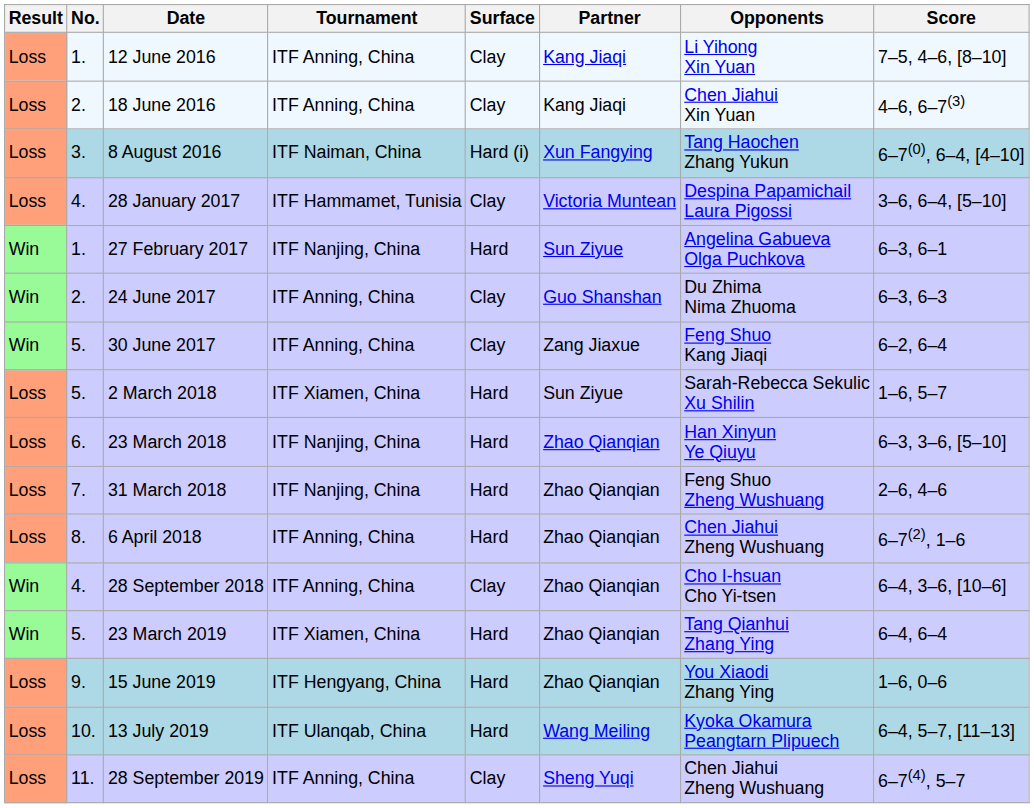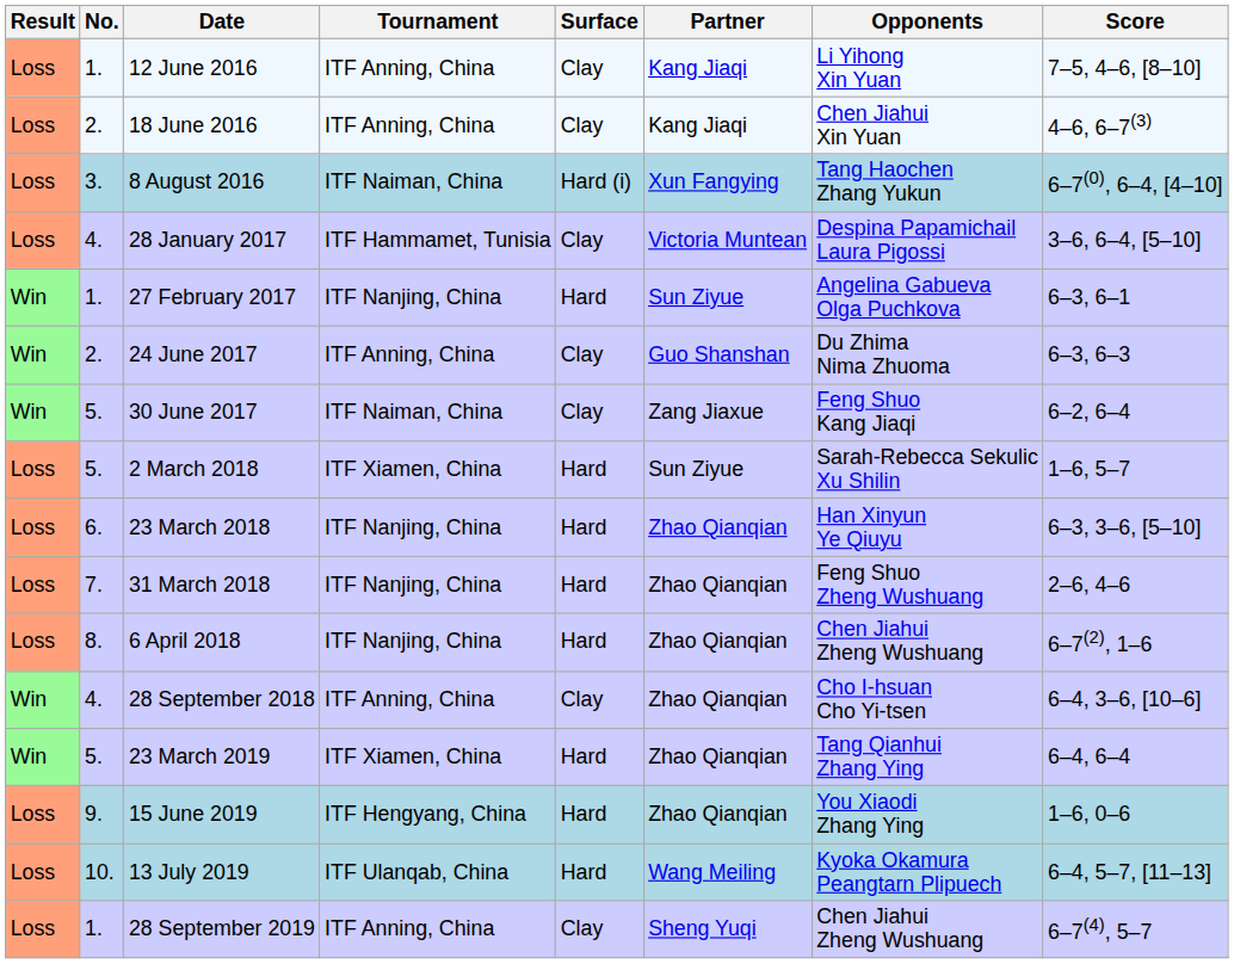 <table class="sortable wikitable">
 <tr>
 <th>Result</th>
 <th>No.</th>
 <th>Date</th>
 <th>Tournament</th>
 <th>Surface</th>
 <th>Partner</th>
 <th>Opponents</th>
 <th class="unsortable">Score</th>
 </tr>
 <tr style="background:#f0f8ff;">
 <td style="background:#ffa07a;">Loss</td>
 <td>1.</td>
 <td>12 June 2016</td>
 <td>ITF Anning, China</td>
 <td>Clay</td>
 <td> <a href='#'>Kang Jiaqi</a></td>
 <td> <a href='#'>Li Yihong</a> <br>  <a href='#'>Xin Yuan</a></td>
 <td>7–5, 4–6, [8–10]</td>
 </tr>
 <tr style="background:#f0f8ff;">
 <td style="background:#ffa07a;">Loss</td>
 <td>2.</td>
 <td>18 June 2016</td>
 <td>ITF Anning, China</td>
 <td>Clay</td>
 <td> Kang Jiaqi</td>
 <td> <a href='#'>Chen Jiahui</a> <br>  Xin Yuan</td>
 <td>4–6, 6–7<sup>(3)</sup></td>
 </tr>
 <tr style="background:lightblue;">
 <td style="background:#ffa07a;">Loss</td>
 <td>3.</td>
 <td>8 August 2016</td>
 <td>ITF Naiman, China</td>
 <td>Hard (i)</td>
 <td> <a href='#'>Xun Fangying</a></td>
 <td> <a href='#'>Tang Haochen</a> <br>  Zhang Yukun</td>
 <td>6–7<sup>(0)</sup>, 6–4, [4–10]</td>
 </tr>
 <tr style="background:#ccf;">
 <td style="background:#ffa07a;">Loss</td>
 <td>4.</td>
 <td>28 January 2017</td>
 <td>ITF Hammamet, Tunisia</td>
 <td>Clay</td>
 <td> <a href='#'>Victoria Muntean</a></td>
 <td> <a href='#'>Despina Papamichail</a> <br>  <a href='#'>Laura Pigossi</a></td>
 <td>3–6, 6–4, [5–10]</td>
 </tr>
 <tr style="background:#ccf;">
 <td style="background:#98fb98;">Win</td>
 <td>1.</td>
 <td>27 February 2017</td>
 <td>ITF Nanjing, China</td>
 <td>Hard</td>
 <td> <a href='#'>Sun Ziyue</a></td>
 <td> <a href='#'>Angelina Gabueva</a> <br>  <a href='#'>Olga Puchkova</a></td>
 <td>6–3, 6–1</td>
 </tr>
 <tr style="background:#ccf;">
 <td style="background:#98fb98;">Win</td>
 <td>2.</td>
 <td>24 June 2017</td>
 <td>ITF Anning, China</td>
 <td>Clay</td>
 <td> <a href='#'>Guo Shanshan</a></td>
 <td> Du Zhima <br>  Nima Zhuoma</td>
 <td>6–3, 6–3</td>
 </tr>
 <tr style="background:#ccf;">
 <td style="background:#98fb98;">Win</td>
 <td>5.</td>
 <td>30 June 2017</td>
-<td>ITF Anning, China</td>
+<td>ITF Naiman, China</td>
 <td>Clay</td>
 <td> Zang Jiaxue</td>
 <td> <a href='#'>Feng Shuo</a> <br>  Kang Jiaqi</td>
 <td>6–2, 6–4</td>
 </tr>
 <tr style="background:#ccf;">
 <td style="background:#ffa07a;">Loss</td>
 <td>5.</td>
 <td>2 March 2018</td>
 <td>ITF Xiamen, China</td>
 <td>Hard</td>
 <td> Sun Ziyue</td>
 <td> Sarah-Rebecca Sekulic <br>  <a href='#'>Xu Shilin</a></td>
 <td>1–6, 5–7</td>
 </tr>
 <tr style="background:#ccf;">
 <td style="background:#ffa07a;">Loss</td>
 <td>6.</td>
 <td>23 March 2018</td>
 <td>ITF Nanjing, China</td>
 <td>Hard</td>
 <td> <a href='#'>Zhao Qianqian</a></td>
 <td> <a href='#'>Han Xinyun</a> <br>  <a href='#'>Ye Qiuyu</a></td>
 <td>6–3, 3–6, [5–10]</td>
 </tr>
 <tr style="background:#ccf;">
 <td style="background:#ffa07a;">Loss</td>
 <td>7.</td>
 <td>31 March 2018</td>
 <td>ITF Nanjing, China</td>
 <td>Hard</td>
 <td> Zhao Qianqian</td>
 <td> Feng Shuo <br>  <a href='#'>Zheng Wushuang</a></td>
 <td>2–6, 4–6</td>
 </tr>
 <tr style="background:#ccf;">
 <td style="background:#ffa07a;">Loss</td>
 <td>8.</td>
 <td>6 April 2018</td>
-<td>ITF Anning, China</td>
+<td>ITF Nanjing, China</td>
 <td>Hard</td>
 <td> Zhao Qianqian</td>
 <td> <a href='#'>Chen Jiahui</a> <br>  Zheng Wushuang</td>
 <td>6–7<sup>(2)</sup>, 1–6</td>
 </tr>
 <tr style="background:#ccf;">
 <td style="background:#98fb98;">Win</td>
 <td>4.</td>
 <td>28 September 2018</td>
 <td>ITF Anning, China</td>
 <td>Clay</td>
 <td> Zhao Qianqian</td>
 <td> <a href='#'>Cho I-hsuan</a> <br>  Cho Yi-tsen</td>
 <td>6–4, 3–6, [10–6]</td>
 </tr>
 <tr style="background:#ccf;">
 <td style="background:#98fb98;">Win</td>
 <td>5.</td>
 <td>23 March 2019</td>
 <td>ITF Xiamen, China</td>
 <td>Hard</td>
 <td> Zhao Qianqian</td>
 <td> <a href='#'>Tang Qianhui</a> <br>  <a href='#'>Zhang Ying</a></td>
 <td>6–4, 6–4</td>
 </tr>
 <tr style="background:lightblue;">
 <td style="background:#ffa07a;">Loss</td>
 <td>9.</td>
 <td>15 June 2019</td>
 <td>ITF Hengyang, China</td>
 <td>Hard</td>
 <td> Zhao Qianqian</td>
 <td> <a href='#'>You Xiaodi</a> <br>  Zhang Ying</td>
 <td>1–6, 0–6</td>
 </tr>
 <tr style="background:lightblue;">
 <td style="background:#ffa07a;">Loss</td>
 <td>10.</td>
 <td>13 July 2019</td>
 <td>ITF Ulanqab, China</td>
 <td>Hard</td>
 <td> <a href='#'>Wang Meiling</a></td>
 <td> <a href='#'>Kyoka Okamura</a> <br>  <a href='#'>Peangtarn Plipuech</a></td>
 <td>6–4, 5–7, [11–13]</td>
 </tr>
 <tr style="background:#ccf;">
 <td style="background:#ffa07a;">Loss</td>
-<td>11.</td>
+<td>1.</td>
 <td>28 September 2019</td>
 <td>ITF Anning, China</td>
 <td>Clay</td>
 <td> <a href='#'>Sheng Yuqi</a></td>
 <td> Chen Jiahui <br>  Zheng Wushuang</td>
 <td>6–7<sup>(4)</sup>, 5–7</td>
 </tr>
 </table>
